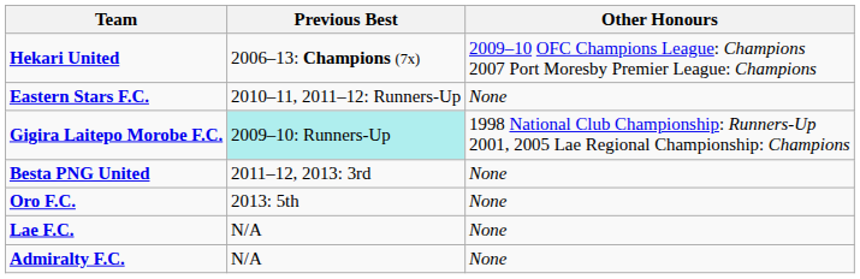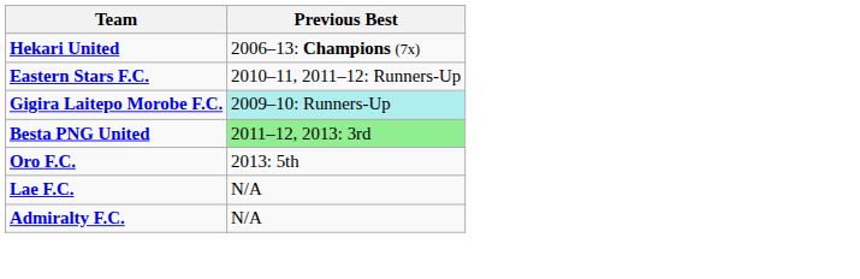 <table class="wikitable">
 <tr>
 <th>Team</th>
 <th>Previous Best</th>
-<th>Other Honours</th>
 </tr>
 <tr>
 <td><strong><a href='#'>Hekari United</a></strong></td>
 <td>2006–13: <strong>Champions</strong> <small>(7x)</small></td>
-<td><a href='#'>2009–10</a> <a href='#'>OFC Champions League</a>: <em>Champions</em><br>2007 Port Moresby Premier League: <em>Champions</em></td>
 </tr>
 <tr>
 <td><strong><a href='#'>Eastern Stars F.C.</a></strong></td>
 <td>2010–11, 2011–12: Runners-Up</td>
-<td><em>None</em></td>
 </tr>
 <tr>
 <td><a href='#'><strong>Gigira Laitepo Morobe F.C.</strong></a></td>
 <td style="background: paleturquoise;">2009–10: Runners-Up</td>
-<td>1998 <a href='#'>National Club Championship</a>: <em>Runners-Up</em><br>2001, 2005 Lae Regional Championship: <em>Champions</em></td>
 </tr>
 <tr>
 <td><strong><a href='#'>Besta PNG United</a></strong></td>
-<td>2011–12, 2013: 3rd</td>
-<td><em>None</em></td>
+<td style="background: lightgreen;">2011–12, 2013: 3rd</td>
 </tr>
 <tr>
 <td><strong><a href='#'>Oro F.C.</a></strong></td>
 <td>2013: 5th</td>
-<td><em>None</em></td>
 </tr>
 <tr>
 <td><strong><a href='#'>Lae F.C.</a></strong></td>
 <td>N/A</td>
-<td><em>None</em></td>
 </tr>
 <tr>
 <td><a href='#'><strong>Admiralty F.C.</strong></a></td>
 <td>N/A</td>
-<td><em>None</em></td>
 </tr>
 </table>
